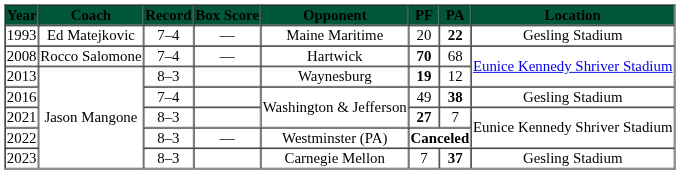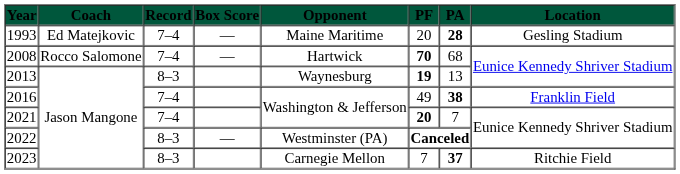 <table cellpadding="1" border="1" cellspacing="0">
 <tr>
 <th bgcolor="#00573C"><span>Year</span></th>
 <th bgcolor="#00573C"><span>Coach</span></th>
 <th bgcolor="#00573C"><span>Record</span></th>
 <th bgcolor="#00573C"><span>Box Score</span></th>
 <th bgcolor="#00573C"><span>Opponent</span></th>
 <th bgcolor="#00573C"><span>PF</span></th>
 <th bgcolor="#00573C"><span>PA</span></th>
 <th bgcolor="#00573C"><span>Location</span></th>
 </tr>
 <tr align="center">
 <td>1993</td>
 <td>Ed Matejkovic</td>
 <td>7–4</td>
 <td>—</td>
 <td>Maine Maritime</td>
 <td>20</td>
-<td><strong>22</strong></td>
+<td><strong>28</strong></td>
 <td>Gesling Stadium</td>
 </tr>
 <tr align="center">
 <td>2008</td>
 <td>Rocco Salomone</td>
 <td>7–4</td>
 <td>—</td>
 <td>Hartwick</td>
 <td><strong>70</strong></td>
 <td>68</td>
 <td rowspan="2"><a href='#'>Eunice Kennedy Shriver Stadium</a></td>
 </tr>
 <tr align="center">
 <td>2013</td>
 <td rowspan="5">Jason Mangone</td>
 <td>8–3</td>
 <td></td>
 <td>Waynesburg</td>
 <td><strong>19</strong></td>
-<td>12</td>
+<td>13</td>
 </tr>
 <tr align="center">
 <td>2016</td>
 <td>7–4</td>
 <td></td>
 <td rowspan="2">Washington & Jefferson</td>
 <td>49</td>
 <td><strong>38</strong></td>
-<td>Gesling Stadium</td>
+<td><a href='#'>Franklin Field</a></td>
 </tr>
 <tr align="center">
 <td>2021</td>
-<td>8–3</td>
+<td>7–4</td>
 <td></td>
-<td><strong>27</strong></td>
+<td><strong>20</strong></td>
 <td>7</td>
 <td rowspan="2">Eunice Kennedy Shriver Stadium</td>
 </tr>
 <tr align="center">
 <td>2022</td>
 <td>8–3</td>
 <td>—</td>
 <td>Westminster (PA)</td>
 <td colspan="2"><strong>Canceled</strong></td>
 </tr>
 <tr align="center">
 <td>2023</td>
 <td>8–3</td>
 <td></td>
 <td>Carnegie Mellon</td>
 <td>7</td>
 <td><strong>37</strong></td>
-<td>Gesling Stadium</td>
+<td>Ritchie Field</td>
 </tr>
 </table>
